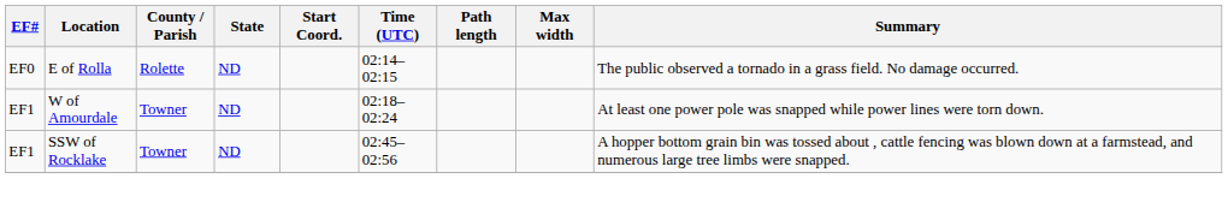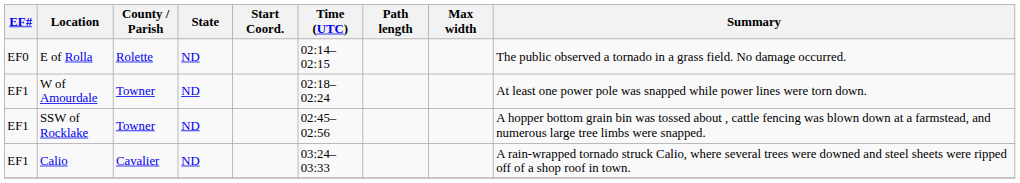 <table class="wikitable sortable" style="width:100%;">
 <tr>
 <th scope="col"  style="width:3%; text-align:center;"><a href='#'>EF#</a></th>
 <th scope="col"  style="width:7%; text-align:center;" class="unsortable">Location</th>
 <th scope="col"  style="width:6%; text-align:center;" class="unsortable">County / Parish</th>
 <th scope="col"  style="width:5%; text-align:center;">State</th>
 <th scope="col"  style="width:6%; text-align:center;">Start Coord.</th>
 <th scope="col"  style="width:6%; text-align:center;">Time (<a href='#'>UTC</a>)</th>
 <th scope="col"  style="width:6%; text-align:center;">Path length</th>
 <th scope="col"  style="width:6%; text-align:center;">Max width</th>
 <th scope="col" class="unsortable" style="width:48%; text-align:center;">Summary</th>
 </tr>
 <tr>
 <td bgcolor=>EF0</td>
 <td>E of <a href='#'>Rolla</a></td>
 <td><a href='#'>Rolette</a></td>
 <td><a href='#'>ND</a></td>
 <td></td>
 <td>02:14–02:15</td>
 <td></td>
 <td></td>
 <td>The public observed a tornado in a grass field. No damage occurred.</td>
 </tr>
 <tr>
 <td bgcolor=>EF1</td>
 <td>W of <a href='#'>Amourdale</a></td>
 <td><a href='#'>Towner</a></td>
 <td><a href='#'>ND</a></td>
 <td></td>
 <td>02:18–02:24</td>
 <td></td>
 <td></td>
 <td>At least one power pole was snapped while power lines were torn down.</td>
 </tr>
 <tr>
 <td bgcolor=>EF1</td>
 <td>SSW of <a href='#'>Rocklake</a></td>
 <td><a href='#'>Towner</a></td>
 <td><a href='#'>ND</a></td>
 <td></td>
 <td>02:45–02:56</td>
 <td></td>
 <td></td>
 <td>A hopper bottom grain bin was tossed about , cattle fencing was blown down at a farmstead, and numerous large tree limbs were snapped.</td>
 </tr>
 <tr>
+<td bgcolor=>EF1</td>
+<td><a href='#'>Calio</a></td>
+<td><a href='#'>Cavalier</a></td>
+<td><a href='#'>ND</a></td>
+<td></td>
+<td>03:24–03:33</td>
+<td></td>
+<td></td>
+<td>A rain-wrapped tornado struck Calio, where several trees were downed and steel sheets were ripped off of a shop roof in town.</td>
+</tr>
+<tr>
 </tr>
 </table>
